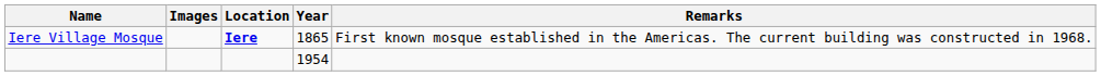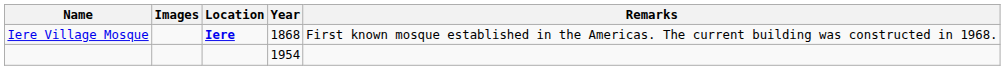 <table class="wikitable sortable">
 <tr>
 <th>Name</th>
 <th class="unsortable">Images</th>
 <th>Location</th>
 <th data-sort-type="data">Year</th>
 <th class="unsortable">Remarks</th>
 </tr>
 <tr>
 <td><a href='#'>Iere Village Mosque</a></td>
 <td></td>
 <td><strong><a href='#'>Iere</a></strong></td>
-<td>1865</td>
+<td>1868</td>
 <td>First known mosque established in the Americas. The current building was constructed in 1968.</td>
 </tr>
 <tr>
 <td></td>
 <td></td>
 <td></td>
 <td>1954</td>
 <td></td>
 </tr>
 </table>
